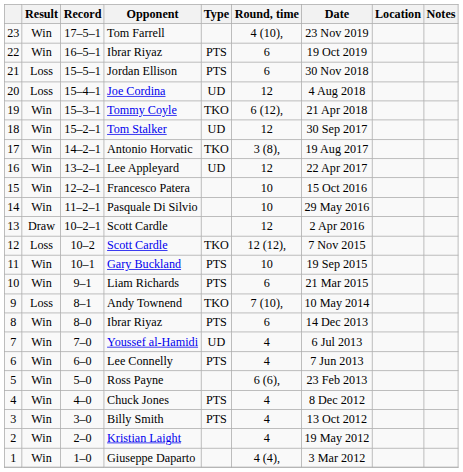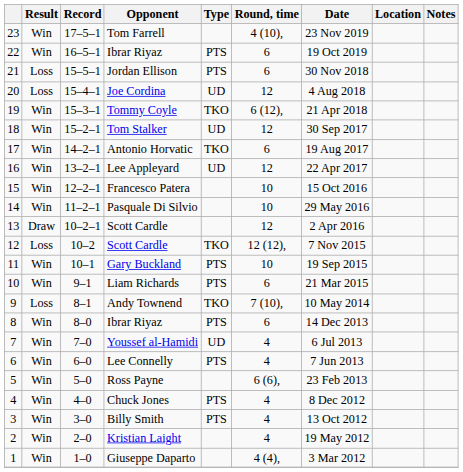 <table class="wikitable" style="text-align:center">
 <tr>
 <th></th>
 <th>Result</th>
 <th>Record</th>
 <th>Opponent</th>
 <th>Type</th>
 <th>Round, time</th>
 <th>Date</th>
 <th>Location</th>
 <th>Notes</th>
 </tr>
 <tr>
 <td>23</td>
 <td>Win</td>
 <td>17–5–1</td>
 <td align=left>Tom Farrell</td>
 <td></td>
 <td>4 (10), </td>
 <td>23 Nov 2019</td>
 <td align=left></td>
 <td align=left></td>
 </tr>
 <tr>
 <td>22</td>
 <td>Win</td>
 <td>16–5–1</td>
 <td align=left>Ibrar Riyaz</td>
 <td>PTS</td>
 <td>6</td>
 <td>19 Oct 2019</td>
 <td align=left></td>
 <td></td>
 </tr>
 <tr>
 <td>21</td>
 <td>Loss</td>
 <td>15–5–1</td>
 <td align=left>Jordan Ellison</td>
 <td>PTS</td>
 <td>6</td>
 <td>30 Nov 2018</td>
 <td align=left></td>
 <td></td>
 </tr>
 <tr>
 <td>20</td>
 <td>Loss</td>
 <td>15–4–1</td>
 <td align=left><a href='#'>Joe Cordina</a></td>
 <td>UD</td>
 <td>12</td>
 <td>4 Aug 2018</td>
 <td align=left></td>
 <td align=left></td>
 </tr>
 <tr>
 <td>19</td>
 <td>Win</td>
 <td>15–3–1</td>
 <td align=left><a href='#'>Tommy Coyle</a></td>
 <td>TKO</td>
 <td>6 (12), </td>
 <td>21 Apr 2018</td>
 <td align=left></td>
 <td align=left></td>
 </tr>
 <tr>
 <td>18</td>
 <td>Win</td>
 <td>15–2–1</td>
 <td align=left><a href='#'>Tom Stalker</a></td>
 <td>UD</td>
 <td>12</td>
 <td>30 Sep 2017</td>
 <td align=left></td>
 <td align=left></td>
 </tr>
 <tr>
 <td>17</td>
 <td>Win</td>
 <td>14–2–1</td>
 <td align=left>Antonio Horvatic</td>
 <td>TKO</td>
-<td>3 (8), </td>
+<td>6</td>
 <td>19 Aug 2017</td>
 <td align=left></td>
 <td></td>
 </tr>
 <tr>
 <td>16</td>
 <td>Win</td>
 <td>13–2–1</td>
 <td align=left>Lee Appleyard</td>
 <td>UD</td>
 <td>12</td>
 <td>22 Apr 2017</td>
 <td align=left></td>
 <td align=left></td>
 </tr>
 <tr>
 <td>15</td>
 <td>Win</td>
 <td>12–2–1</td>
 <td align=left>Francesco Patera</td>
 <td></td>
 <td>10</td>
 <td>15 Oct 2016</td>
 <td align=left></td>
 <td align=left></td>
 </tr>
 <tr>
 <td>14</td>
 <td>Win</td>
 <td>11–2–1</td>
 <td align=left>Pasquale Di Silvio</td>
 <td></td>
 <td>10</td>
 <td>29 May 2016</td>
 <td align=left></td>
 <td align=left></td>
 </tr>
 <tr>
 <td>13</td>
 <td>Draw</td>
 <td>10–2–1</td>
 <td align=left>Scott Cardle</td>
 <td></td>
 <td>12</td>
 <td>2 Apr 2016</td>
 <td align=left></td>
 <td align=left></td>
 </tr>
 <tr>
 <td>12</td>
 <td>Loss</td>
 <td>10–2</td>
 <td align=left><a href='#'>Scott Cardle</a></td>
 <td>TKO</td>
 <td>12 (12), </td>
 <td>7 Nov 2015</td>
 <td align=left></td>
 <td align=left></td>
 </tr>
 <tr>
 <td>11</td>
 <td>Win</td>
 <td>10–1</td>
 <td align=left><a href='#'>Gary Buckland</a></td>
 <td>PTS</td>
 <td>10</td>
 <td>19 Sep 2015</td>
 <td align=left></td>
 <td></td>
 </tr>
 <tr>
 <td>10</td>
 <td>Win</td>
 <td>9–1</td>
 <td align=left>Liam Richards</td>
 <td>PTS</td>
 <td>6</td>
 <td>21 Mar 2015</td>
 <td align=left></td>
 <td></td>
 </tr>
 <tr>
 <td>9</td>
 <td>Loss</td>
 <td>8–1</td>
 <td align=left>Andy Townend</td>
 <td>TKO</td>
 <td>7 (10), </td>
 <td>10 May 2014</td>
 <td align=left></td>
 <td align=left></td>
 </tr>
 <tr>
 <td>8</td>
 <td>Win</td>
 <td>8–0</td>
 <td align=left>Ibrar Riyaz</td>
 <td>PTS</td>
 <td>6</td>
 <td>14 Dec 2013</td>
 <td align=left></td>
 <td></td>
 </tr>
 <tr>
 <td>7</td>
 <td>Win</td>
 <td>7–0</td>
 <td align=left><a href='#'>Youssef al-Hamidi</a></td>
 <td>UD</td>
 <td>4</td>
 <td>6 Jul 2013</td>
 <td align=left></td>
 <td></td>
 </tr>
 <tr>
 <td>6</td>
 <td>Win</td>
 <td>6–0</td>
 <td align=left>Lee Connelly</td>
 <td>PTS</td>
 <td>4</td>
 <td>7 Jun 2013</td>
 <td align=left></td>
 <td></td>
 </tr>
 <tr>
 <td>5</td>
 <td>Win</td>
 <td>5–0</td>
 <td align=left>Ross Payne</td>
 <td></td>
 <td>6 (6), </td>
 <td>23 Feb 2013</td>
 <td align=left></td>
 <td></td>
 </tr>
 <tr>
 <td>4</td>
 <td>Win</td>
 <td>4–0</td>
 <td align=left>Chuck Jones</td>
 <td>PTS</td>
 <td>4</td>
 <td>8 Dec 2012</td>
 <td align=left></td>
 <td></td>
 </tr>
 <tr>
 <td>3</td>
 <td>Win</td>
 <td>3–0</td>
 <td align=left>Billy Smith</td>
 <td>PTS</td>
 <td>4</td>
 <td>13 Oct 2012</td>
 <td align=left></td>
 <td></td>
 </tr>
 <tr>
 <td>2</td>
 <td>Win</td>
 <td>2–0</td>
 <td align=left><a href='#'>Kristian Laight</a></td>
 <td></td>
 <td>4</td>
 <td>19 May 2012</td>
 <td align=left></td>
 <td></td>
 </tr>
 <tr>
 <td>1</td>
 <td>Win</td>
 <td>1–0</td>
 <td align=left>Giuseppe Daparto</td>
 <td></td>
 <td>4 (4), </td>
 <td>3 Mar 2012</td>
 <td align=left></td>
 <td></td>
 </tr>
 <tr>
 </tr>
 </table>
